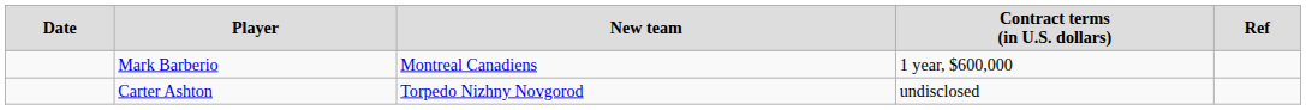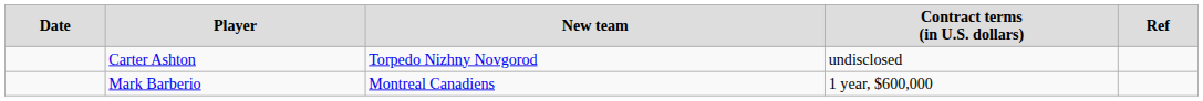 <table class="wikitable" width=97%>
 <tr align="center" bgcolor="#dddddd">
 <td><strong>Date</strong></td>
 <td><strong>Player</strong></td>
 <td><strong>New team</strong></td>
 <td><strong>Contract terms</strong><br><strong>(in U.S. dollars)</strong></td>
 <td><strong>Ref</strong></td>
 </tr>
 <tr>
 <td></td>
+<td><a href='#'>Carter Ashton</a></td>
+<td><a href='#'>Torpedo Nizhny Novgorod</a></td>
+<td>undisclosed</td>
+<td></td>
+</tr>
+<tr>
+<td></td>
 <td><a href='#'>Mark Barberio</a></td>
 <td><a href='#'>Montreal Canadiens</a></td>
 <td>1 year, $600,000</td>
 <td></td>
 </tr>
-<tr>
-<td></td>
-<td><a href='#'>Carter Ashton</a></td>
-<td><a href='#'>Torpedo Nizhny Novgorod</a></td>
-<td>undisclosed</td>
-<td></td>
-</tr>
 </table>
